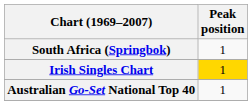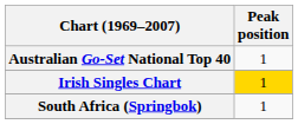 <table class="wikitable sortable plainrowheaders">
 <tr>
 <th scope="col">Chart (1969–2007)</th>
 <th scope="col">Peak<br>position</th>
 </tr>
 <tr>
-<th scope="row">South Africa (<a href='#'>Springbok</a>)</th>
-<td align="center">1</td>
+<th scope="row">Australian <em><a href='#'>Go-Set</a></em> National Top 40</th>
+<td style="text-align:center;">1</td>
 </tr>
 <tr>
 </tr>
 <tr>
 </tr>
 <tr>
 </tr>
 <tr>
 </tr>
 <tr>
 </tr>
 <tr>
 </tr>
 <tr>
 <th scope="row"><a href='#'>Irish Singles Chart</a></th>
 <td style="background: gold; text-align:center;">1</td>
 </tr>
 <tr>
 </tr>
 <tr>
 </tr>
 <tr>
 </tr>
 <tr>
-<th scope="row">Australian <em><a href='#'>Go-Set</a></em> National Top 40</th>
-<td style="text-align:center;">1</td>
+<th scope="row">South Africa (<a href='#'>Springbok</a>)</th>
+<td align="center">1</td>
 </tr>
 <tr>
 </tr>
 <tr>
 </tr>
 <tr>
 </tr>
 <tr>
 </tr>
 <tr>
 </tr>
 </table>
